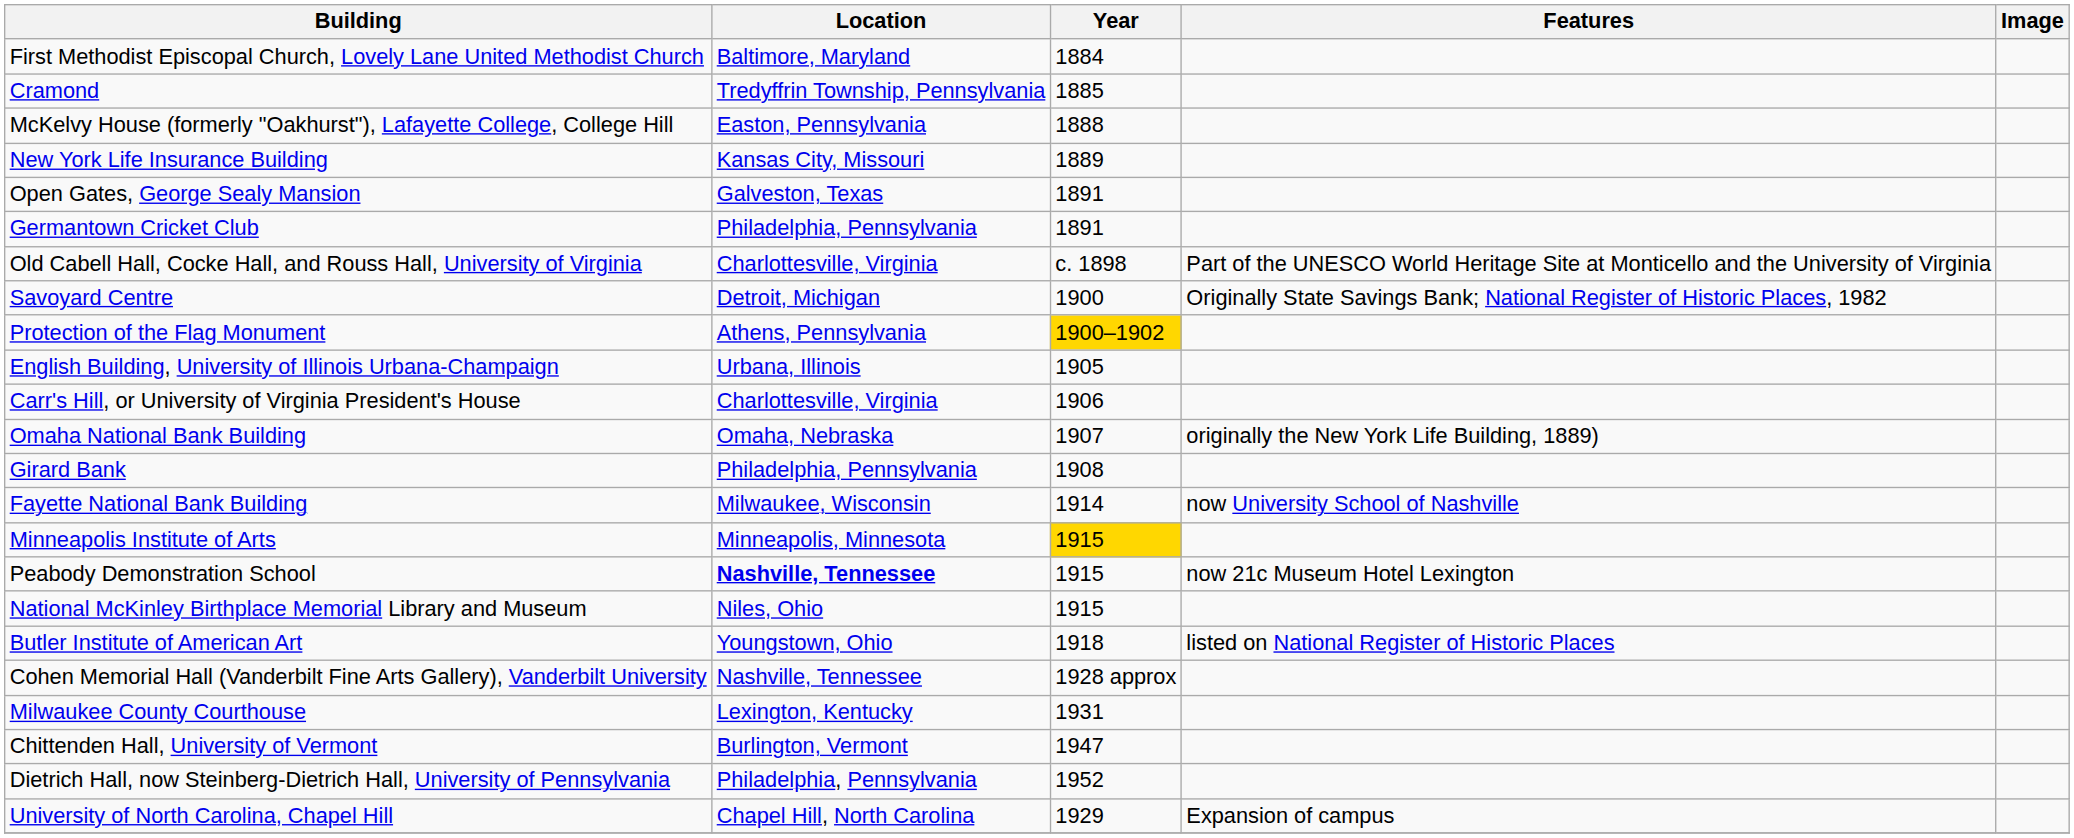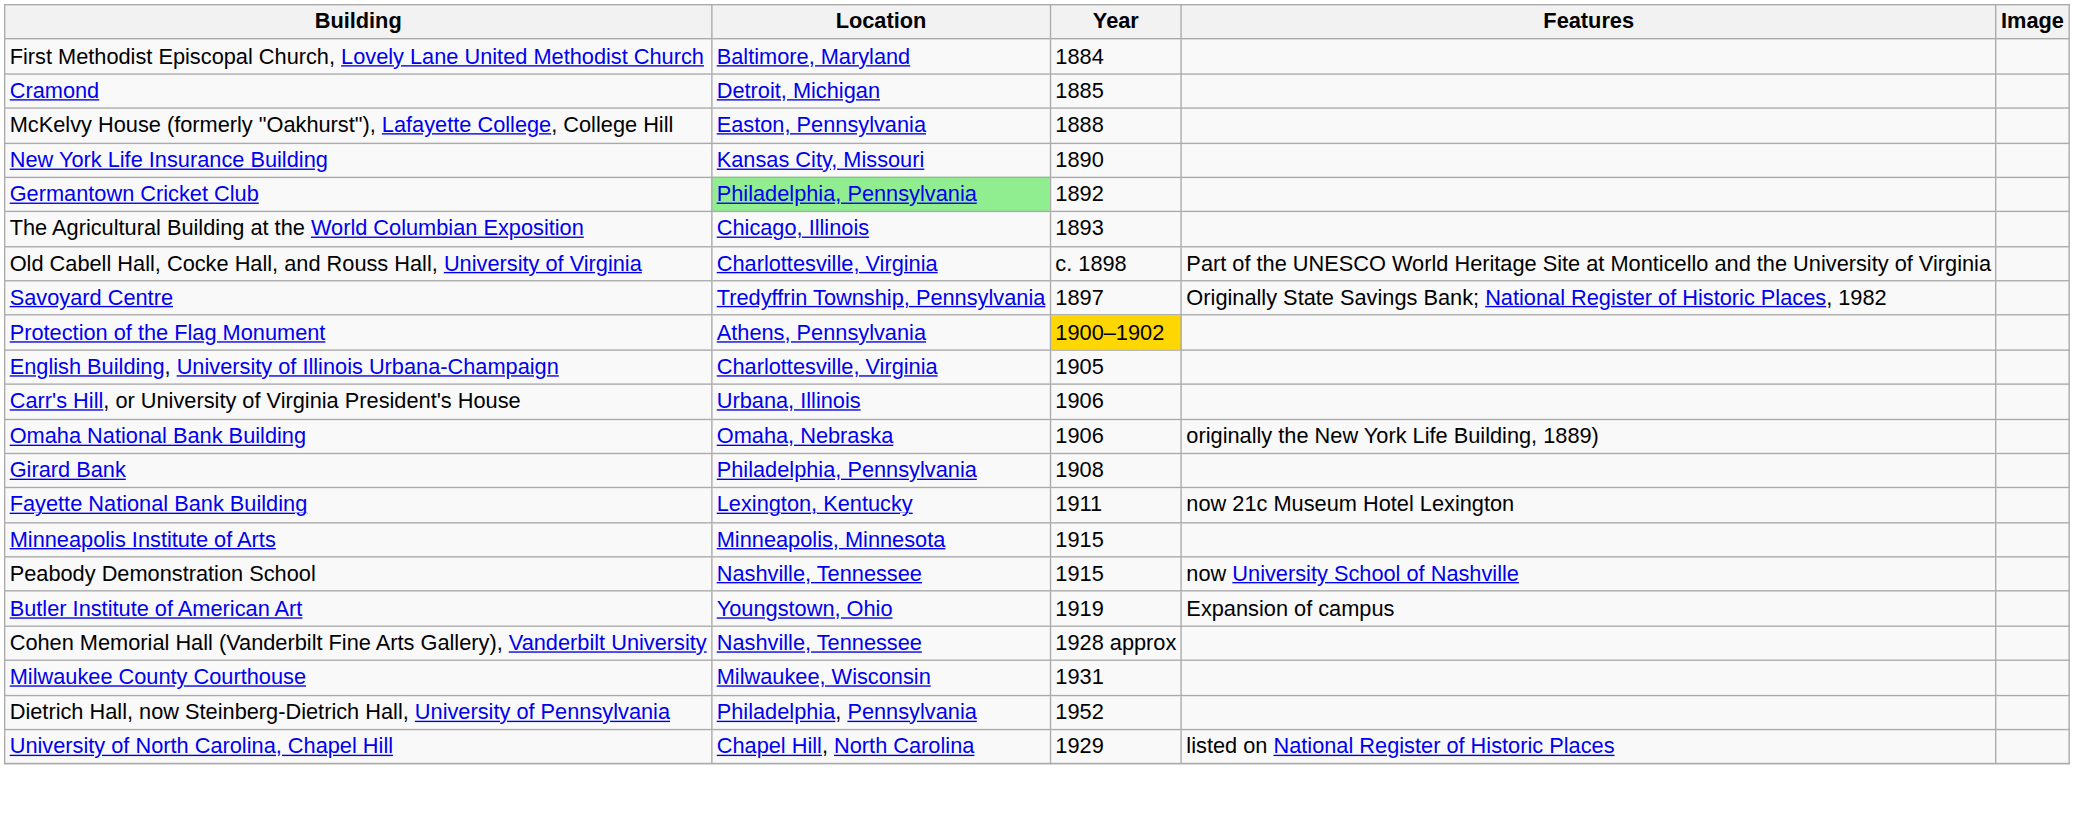 <table class="wikitable sortable" border="1">
 <tr>
 <th>Building</th>
 <th>Location</th>
 <th>Year</th>
 <th>Features</th>
 <th>Image</th>
 </tr>
 <tr>
 <td>First Methodist Episcopal Church, <a href='#'>Lovely Lane United Methodist Church</a></td>
 <td><a href='#'>Baltimore, Maryland</a></td>
 <td>1884</td>
 <td></td>
 <td></td>
 </tr>
 <tr>
 <td><a href='#'>Cramond</a></td>
-<td><a href='#'>Tredyffrin Township, Pennsylvania</a></td>
+<td><a href='#'>Detroit, Michigan</a></td>
 <td>1885</td>
 <td></td>
 <td></td>
 </tr>
 <tr>
 <td>McKelvy House (formerly "Oakhurst"), <a href='#'>Lafayette College</a>, College Hill</td>
 <td><a href='#'>Easton, Pennsylvania</a></td>
 <td>1888</td>
 <td></td>
 <td></td>
 </tr>
 <tr>
 <td><a href='#'>New York Life Insurance Building</a></td>
 <td><a href='#'>Kansas City, Missouri</a></td>
-<td>1889</td>
-<td></td>
-<td></td>
-</tr>
-<tr>
-<td>Open Gates, <a href='#'>George Sealy Mansion</a></td>
-<td><a href='#'>Galveston, Texas</a></td>
-<td>1891</td>
+<td>1890</td>
 <td></td>
 <td></td>
 </tr>
 <tr>
 <td><a href='#'>Germantown Cricket Club</a></td>
-<td><a href='#'>Philadelphia, Pennsylvania</a></td>
-<td>1891</td>
+<td style="background: lightgreen;"><a href='#'>Philadelphia, Pennsylvania</a></td>
+<td>1892</td>
+<td></td>
+<td></td>
+</tr>
+<tr>
+<td>The Agricultural Building at the <a href='#'>World Columbian Exposition</a></td>
+<td><a href='#'>Chicago, Illinois</a></td>
+<td>1893</td>
 <td></td>
 <td></td>
 </tr>
 <tr>
 <td>Old Cabell Hall, Cocke Hall, and Rouss Hall, <a href='#'>University of Virginia</a></td>
 <td><a href='#'>Charlottesville, Virginia</a></td>
 <td>c. 1898</td>
 <td>Part of the UNESCO World Heritage Site at Monticello and the University of Virginia</td>
 <td></td>
 </tr>
 <tr>
 <td><a href='#'>Savoyard Centre</a></td>
-<td><a href='#'>Detroit, Michigan</a></td>
-<td>1900</td>
+<td><a href='#'>Tredyffrin Township, Pennsylvania</a></td>
+<td>1897</td>
 <td>Originally State Savings Bank; <a href='#'>National Register of Historic Places</a>, 1982</td>
 <td></td>
 </tr>
 <tr>
 <td><a href='#'>Protection of the Flag Monument</a></td>
 <td><a href='#'>Athens, Pennsylvania</a></td>
 <td style="background: gold;">1900–1902</td>
 <td></td>
 <td></td>
 </tr>
 <tr>
 <td><a href='#'>English Building</a>, <a href='#'>University of Illinois Urbana-Champaign</a></td>
-<td><a href='#'>Urbana, Illinois</a></td>
+<td><a href='#'>Charlottesville, Virginia</a></td>
 <td>1905</td>
 <td></td>
 <td></td>
 </tr>
 <tr>
 <td><a href='#'>Carr's Hill</a>, or University of Virginia President's House</td>
-<td><a href='#'>Charlottesville, Virginia</a></td>
+<td><a href='#'>Urbana, Illinois</a></td>
 <td>1906</td>
 <td></td>
 <td></td>
 </tr>
 <tr>
 <td><a href='#'>Omaha National Bank Building</a></td>
 <td><a href='#'>Omaha, Nebraska</a></td>
-<td>1907</td>
+<td>1906</td>
 <td>originally the New York Life Building, 1889)</td>
 <td></td>
 </tr>
 <tr>
 <td><a href='#'>Girard Bank</a></td>
 <td><a href='#'>Philadelphia, Pennsylvania</a></td>
 <td>1908</td>
 <td></td>
 <td></td>
 </tr>
 <tr>
 <td><a href='#'>Fayette National Bank Building</a></td>
-<td><a href='#'>Milwaukee, Wisconsin</a></td>
-<td>1914</td>
-<td>now <a href='#'>University School of Nashville</a></td>
+<td><a href='#'>Lexington, Kentucky</a></td>
+<td>1911</td>
+<td>now 21c Museum Hotel Lexington</td>
 <td></td>
 </tr>
 <tr>
 <td><a href='#'>Minneapolis Institute of Arts</a></td>
 <td><a href='#'>Minneapolis, Minnesota</a></td>
-<td style="background: gold;">1915</td>
+<td>1915</td>
 <td></td>
 <td></td>
 </tr>
 <tr>
 <td>Peabody Demonstration School</td>
-<td><strong><a href='#'>Nashville, Tennessee</a></strong></td>
+<td><a href='#'>Nashville, Tennessee</a></td>
 <td>1915</td>
-<td>now 21c Museum Hotel Lexington</td>
-<td></td>
-</tr>
-<tr>
-<td><a href='#'>National McKinley Birthplace Memorial</a> Library and Museum</td>
-<td><a href='#'>Niles, Ohio</a></td>
-<td>1915</td>
-<td></td>
+<td>now <a href='#'>University School of Nashville</a></td>
 <td></td>
 </tr>
 <tr>
 <td><a href='#'>Butler Institute of American Art</a></td>
 <td><a href='#'>Youngstown, Ohio</a></td>
-<td>1918</td>
-<td>listed on <a href='#'>National Register of Historic Places</a></td>
+<td>1919</td>
+<td>Expansion of campus</td>
 <td></td>
 </tr>
 <tr>
 <td>Cohen Memorial Hall (Vanderbilt Fine Arts Gallery), <a href='#'>Vanderbilt University</a></td>
 <td><a href='#'>Nashville, Tennessee</a></td>
 <td>1928 approx</td>
 <td></td>
 <td></td>
 </tr>
 <tr>
 <td><a href='#'>Milwaukee County Courthouse</a></td>
-<td><a href='#'>Lexington, Kentucky</a></td>
+<td><a href='#'>Milwaukee, Wisconsin</a></td>
 <td>1931</td>
-<td></td>
-<td></td>
-</tr>
-<tr>
-<td>Chittenden Hall, <a href='#'>University of Vermont</a></td>
-<td><a href='#'>Burlington, Vermont</a></td>
-<td>1947</td>
 <td></td>
 <td></td>
 </tr>
 <tr>
 <td>Dietrich Hall, now Steinberg-Dietrich Hall, <a href='#'>University of Pennsylvania</a></td>
 <td><a href='#'>Philadelphia</a>, <a href='#'>Pennsylvania</a></td>
 <td>1952</td>
 <td></td>
 <td></td>
 </tr>
 <tr>
 <td><a href='#'>University of North Carolina, Chapel Hill</a></td>
 <td><a href='#'>Chapel Hill</a>, <a href='#'>North Carolina</a></td>
 <td>1929</td>
-<td>Expansion of campus</td>
+<td>listed on <a href='#'>National Register of Historic Places</a></td>
 <td></td>
 </tr>
 <tr>
 </tr>
 </table>
